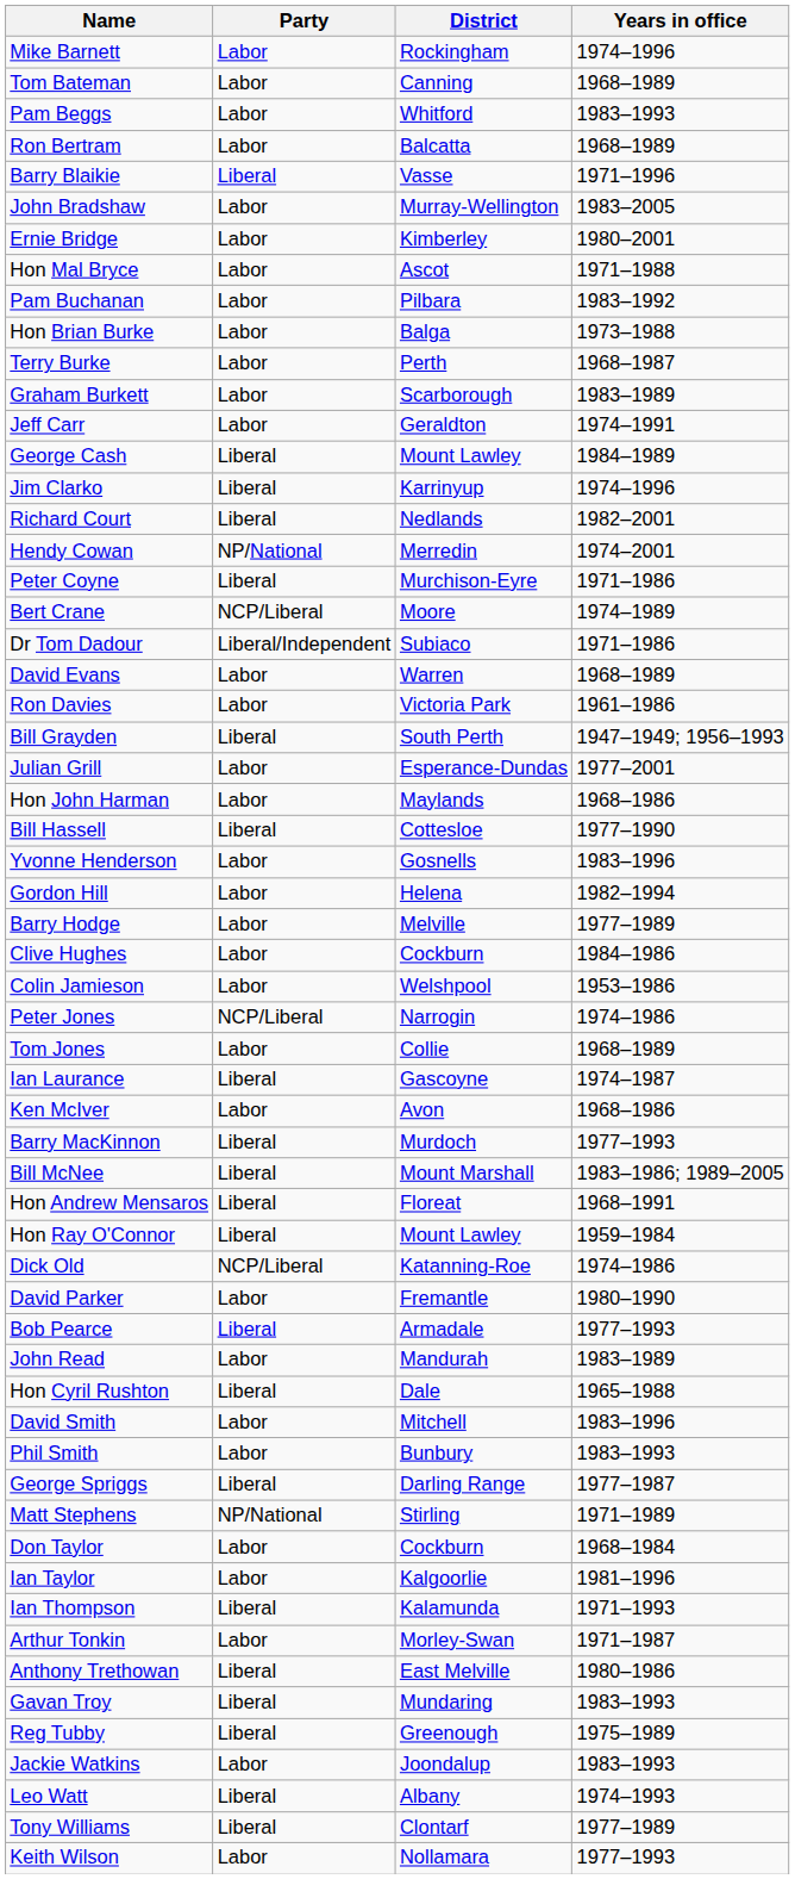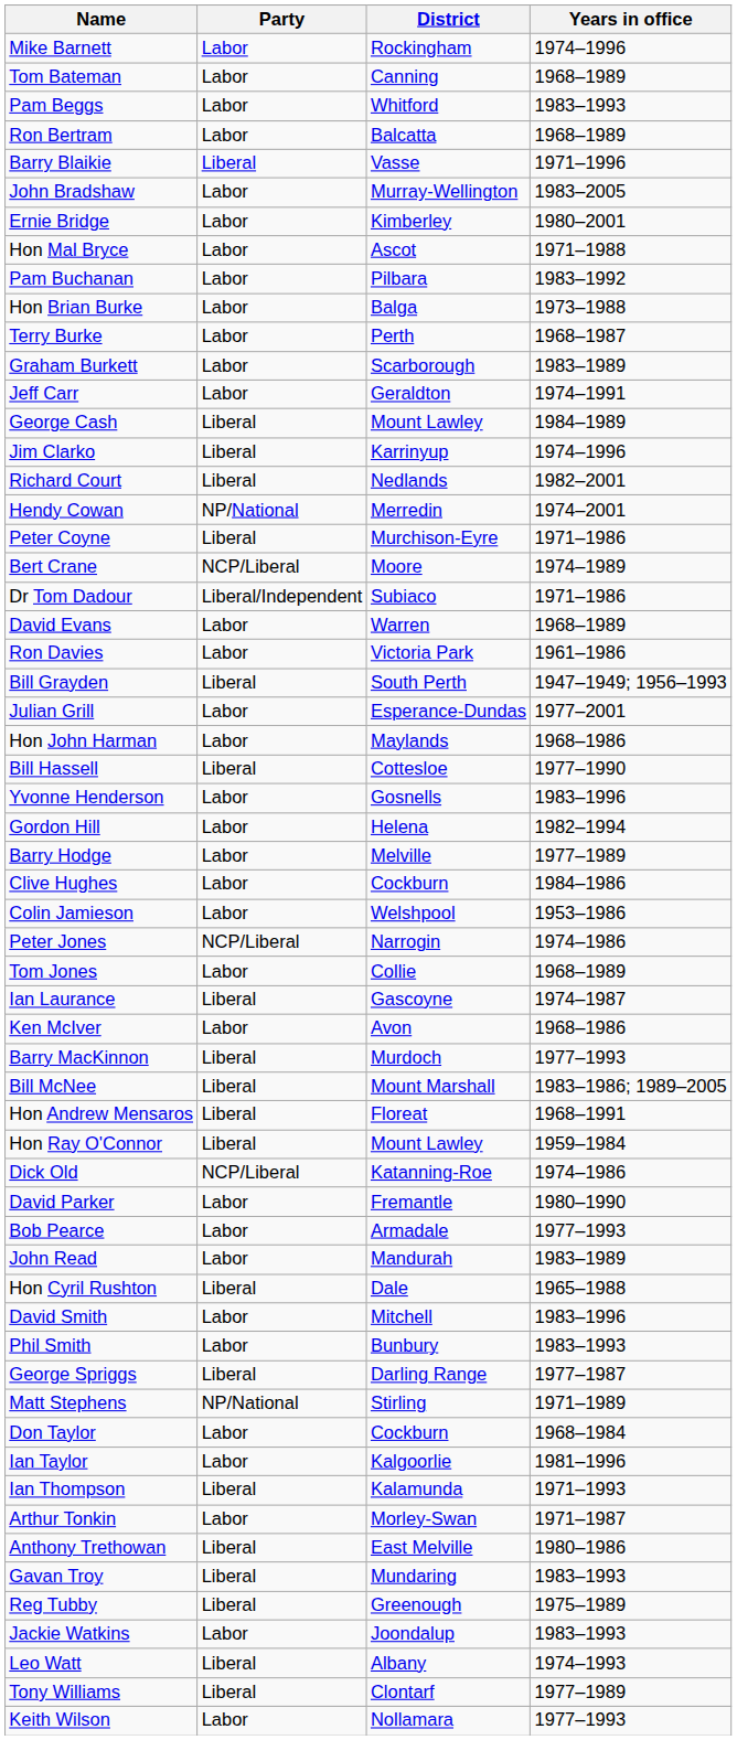 <table class="wikitable sortable">
 <tr>
 <th><strong>Name</strong></th>
 <th><strong>Party</strong></th>
 <th><strong><a href='#'>District</a></strong></th>
 <th><strong>Years in office</strong></th>
 </tr>
 <tr>
 <td><a href='#'>Mike Barnett</a></td>
 <td><a href='#'>Labor</a></td>
 <td><a href='#'>Rockingham</a></td>
 <td>1974–1996</td>
 </tr>
 <tr>
 <td><a href='#'>Tom Bateman</a></td>
 <td>Labor</td>
 <td><a href='#'>Canning</a></td>
 <td>1968–1989</td>
 </tr>
 <tr>
 <td><a href='#'>Pam Beggs</a></td>
 <td>Labor</td>
 <td><a href='#'>Whitford</a></td>
 <td>1983–1993</td>
 </tr>
 <tr>
 <td><a href='#'>Ron Bertram</a></td>
 <td>Labor</td>
 <td><a href='#'>Balcatta</a></td>
 <td>1968–1989</td>
 </tr>
 <tr>
 <td><a href='#'>Barry Blaikie</a></td>
 <td><a href='#'>Liberal</a></td>
 <td><a href='#'>Vasse</a></td>
 <td>1971–1996</td>
 </tr>
 <tr>
 <td><a href='#'>John Bradshaw</a></td>
 <td>Labor</td>
 <td><a href='#'>Murray-Wellington</a></td>
 <td>1983–2005</td>
 </tr>
 <tr>
 <td><a href='#'>Ernie Bridge</a></td>
 <td>Labor</td>
 <td><a href='#'>Kimberley</a></td>
 <td>1980–2001</td>
 </tr>
 <tr>
 <td>Hon <a href='#'>Mal Bryce</a></td>
 <td>Labor</td>
 <td><a href='#'>Ascot</a></td>
 <td>1971–1988</td>
 </tr>
 <tr>
 <td><a href='#'>Pam Buchanan</a></td>
 <td>Labor</td>
 <td><a href='#'>Pilbara</a></td>
 <td>1983–1992</td>
 </tr>
 <tr>
 <td>Hon <a href='#'>Brian Burke</a></td>
 <td>Labor</td>
 <td><a href='#'>Balga</a></td>
 <td>1973–1988</td>
 </tr>
 <tr>
 <td><a href='#'>Terry Burke</a></td>
 <td>Labor</td>
 <td><a href='#'>Perth</a></td>
 <td>1968–1987</td>
 </tr>
 <tr>
 <td><a href='#'>Graham Burkett</a></td>
 <td>Labor</td>
 <td><a href='#'>Scarborough</a></td>
 <td>1983–1989</td>
 </tr>
 <tr>
 <td><a href='#'>Jeff Carr</a></td>
 <td>Labor</td>
 <td><a href='#'>Geraldton</a></td>
 <td>1974–1991</td>
 </tr>
 <tr>
 <td><a href='#'>George Cash</a></td>
 <td>Liberal</td>
 <td><a href='#'>Mount Lawley</a></td>
 <td>1984–1989</td>
 </tr>
 <tr>
 <td><a href='#'>Jim Clarko</a></td>
 <td>Liberal</td>
 <td><a href='#'>Karrinyup</a></td>
 <td>1974–1996</td>
 </tr>
 <tr>
 <td><a href='#'>Richard Court</a></td>
 <td>Liberal</td>
 <td><a href='#'>Nedlands</a></td>
 <td>1982–2001</td>
 </tr>
 <tr>
 <td><a href='#'>Hendy Cowan</a></td>
 <td>NP/<a href='#'>National</a></td>
 <td><a href='#'>Merredin</a></td>
 <td>1974–2001</td>
 </tr>
 <tr>
 <td><a href='#'>Peter Coyne</a></td>
 <td>Liberal</td>
 <td><a href='#'>Murchison-Eyre</a></td>
 <td>1971–1986</td>
 </tr>
 <tr>
 <td><a href='#'>Bert Crane</a></td>
 <td>NCP/Liberal</td>
 <td><a href='#'>Moore</a></td>
 <td>1974–1989</td>
 </tr>
 <tr>
 <td>Dr <a href='#'>Tom Dadour</a></td>
 <td>Liberal/Independent</td>
 <td><a href='#'>Subiaco</a></td>
 <td>1971–1986</td>
 </tr>
 <tr>
 <td><a href='#'>David Evans</a></td>
 <td>Labor</td>
 <td><a href='#'>Warren</a></td>
 <td>1968–1989</td>
 </tr>
 <tr>
 <td><a href='#'>Ron Davies</a></td>
 <td>Labor</td>
 <td><a href='#'>Victoria Park</a></td>
 <td>1961–1986</td>
 </tr>
 <tr>
 <td><a href='#'>Bill Grayden</a></td>
 <td>Liberal</td>
 <td><a href='#'>South Perth</a></td>
 <td>1947–1949; 1956–1993</td>
 </tr>
 <tr>
 <td><a href='#'>Julian Grill</a></td>
 <td>Labor</td>
 <td><a href='#'>Esperance-Dundas</a></td>
 <td>1977–2001</td>
 </tr>
 <tr>
 <td>Hon <a href='#'>John Harman</a></td>
 <td>Labor</td>
 <td><a href='#'>Maylands</a></td>
 <td>1968–1986</td>
 </tr>
 <tr>
 <td><a href='#'>Bill Hassell</a></td>
 <td>Liberal</td>
 <td><a href='#'>Cottesloe</a></td>
 <td>1977–1990</td>
 </tr>
 <tr>
 <td><a href='#'>Yvonne Henderson</a></td>
 <td>Labor</td>
 <td><a href='#'>Gosnells</a></td>
 <td>1983–1996</td>
 </tr>
 <tr>
 <td><a href='#'>Gordon Hill</a></td>
 <td>Labor</td>
 <td><a href='#'>Helena</a></td>
 <td>1982–1994</td>
 </tr>
 <tr>
 <td><a href='#'>Barry Hodge</a></td>
 <td>Labor</td>
 <td><a href='#'>Melville</a></td>
 <td>1977–1989</td>
 </tr>
 <tr>
 <td><a href='#'>Clive Hughes</a></td>
 <td>Labor</td>
 <td><a href='#'>Cockburn</a></td>
 <td>1984–1986</td>
 </tr>
 <tr>
 <td><a href='#'>Colin Jamieson</a></td>
 <td>Labor</td>
 <td><a href='#'>Welshpool</a></td>
 <td>1953–1986</td>
 </tr>
 <tr>
 <td><a href='#'>Peter Jones</a></td>
 <td>NCP/Liberal</td>
 <td><a href='#'>Narrogin</a></td>
 <td>1974–1986</td>
 </tr>
 <tr>
 <td><a href='#'>Tom Jones</a></td>
 <td>Labor</td>
 <td><a href='#'>Collie</a></td>
 <td>1968–1989</td>
 </tr>
 <tr>
 <td><a href='#'>Ian Laurance</a></td>
 <td>Liberal</td>
 <td><a href='#'>Gascoyne</a></td>
 <td>1974–1987</td>
 </tr>
 <tr>
 <td><a href='#'>Ken McIver</a></td>
 <td>Labor</td>
 <td><a href='#'>Avon</a></td>
 <td>1968–1986</td>
 </tr>
 <tr>
 <td><a href='#'>Barry MacKinnon</a></td>
 <td>Liberal</td>
 <td><a href='#'>Murdoch</a></td>
 <td>1977–1993</td>
 </tr>
 <tr>
 <td><a href='#'>Bill McNee</a></td>
 <td>Liberal</td>
 <td><a href='#'>Mount Marshall</a></td>
 <td>1983–1986; 1989–2005</td>
 </tr>
 <tr>
 <td>Hon <a href='#'>Andrew Mensaros</a></td>
 <td>Liberal</td>
 <td><a href='#'>Floreat</a></td>
 <td>1968–1991</td>
 </tr>
 <tr>
 <td>Hon <a href='#'>Ray O'Connor</a></td>
 <td>Liberal</td>
 <td><a href='#'>Mount Lawley</a></td>
 <td>1959–1984</td>
 </tr>
 <tr>
 <td><a href='#'>Dick Old</a></td>
 <td>NCP/Liberal</td>
 <td><a href='#'>Katanning-Roe</a></td>
 <td>1974–1986</td>
 </tr>
 <tr>
 <td><a href='#'>David Parker</a></td>
 <td>Labor</td>
 <td><a href='#'>Fremantle</a></td>
 <td>1980–1990</td>
 </tr>
 <tr>
 <td><a href='#'>Bob Pearce</a></td>
-<td><a href='#'>Liberal</a></td>
+<td>Labor</td>
 <td><a href='#'>Armadale</a></td>
 <td>1977–1993</td>
 </tr>
 <tr>
 <td><a href='#'>John Read</a></td>
 <td>Labor</td>
 <td><a href='#'>Mandurah</a></td>
 <td>1983–1989</td>
 </tr>
 <tr>
 <td>Hon <a href='#'>Cyril Rushton</a></td>
 <td>Liberal</td>
 <td><a href='#'>Dale</a></td>
 <td>1965–1988</td>
 </tr>
 <tr>
 <td><a href='#'>David Smith</a></td>
 <td>Labor</td>
 <td><a href='#'>Mitchell</a></td>
 <td>1983–1996</td>
 </tr>
 <tr>
 <td><a href='#'>Phil Smith</a></td>
 <td>Labor</td>
 <td><a href='#'>Bunbury</a></td>
 <td>1983–1993</td>
 </tr>
 <tr>
 <td><a href='#'>George Spriggs</a></td>
 <td>Liberal</td>
 <td><a href='#'>Darling Range</a></td>
 <td>1977–1987</td>
 </tr>
 <tr>
 <td><a href='#'>Matt Stephens</a></td>
 <td>NP/National</td>
 <td><a href='#'>Stirling</a></td>
 <td>1971–1989</td>
 </tr>
 <tr>
 <td><a href='#'>Don Taylor</a></td>
 <td>Labor</td>
 <td><a href='#'>Cockburn</a></td>
 <td>1968–1984</td>
 </tr>
 <tr>
 <td><a href='#'>Ian Taylor</a></td>
 <td>Labor</td>
 <td><a href='#'>Kalgoorlie</a></td>
 <td>1981–1996</td>
 </tr>
 <tr>
 <td><a href='#'>Ian Thompson</a></td>
 <td>Liberal</td>
 <td><a href='#'>Kalamunda</a></td>
 <td>1971–1993</td>
 </tr>
 <tr>
 <td><a href='#'>Arthur Tonkin</a></td>
 <td>Labor</td>
 <td><a href='#'>Morley-Swan</a></td>
 <td>1971–1987</td>
 </tr>
 <tr>
 <td><a href='#'>Anthony Trethowan</a></td>
 <td>Liberal</td>
 <td><a href='#'>East Melville</a></td>
 <td>1980–1986</td>
 </tr>
 <tr>
 <td><a href='#'>Gavan Troy</a></td>
 <td>Liberal</td>
 <td><a href='#'>Mundaring</a></td>
 <td>1983–1993</td>
 </tr>
 <tr>
 <td><a href='#'>Reg Tubby</a></td>
 <td>Liberal</td>
 <td><a href='#'>Greenough</a></td>
 <td>1975–1989</td>
 </tr>
 <tr>
 <td><a href='#'>Jackie Watkins</a></td>
 <td>Labor</td>
 <td><a href='#'>Joondalup</a></td>
 <td>1983–1993</td>
 </tr>
 <tr>
 <td><a href='#'>Leo Watt</a></td>
 <td>Liberal</td>
 <td><a href='#'>Albany</a></td>
 <td>1974–1993</td>
 </tr>
 <tr>
 <td><a href='#'>Tony Williams</a></td>
 <td>Liberal</td>
 <td><a href='#'>Clontarf</a></td>
 <td>1977–1989</td>
 </tr>
 <tr>
 <td><a href='#'>Keith Wilson</a></td>
 <td>Labor</td>
 <td><a href='#'>Nollamara</a></td>
 <td>1977–1993</td>
 </tr>
 </table>
